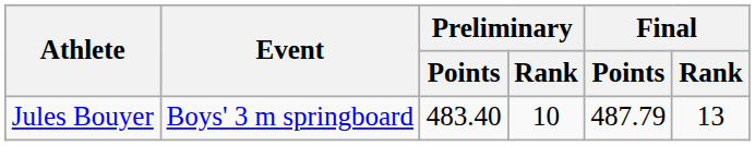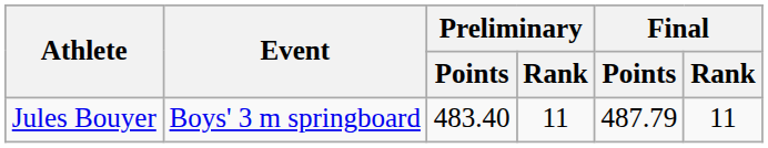 <table class="wikitable" style="text-align:center;font-size:90%">
 <tr>
 <th rowspan=2>Athlete</th>
 <th rowspan=2>Event</th>
 <th colspan=2>Preliminary</th>
 <th colspan=2>Final</th>
 </tr>
 <tr>
 <th>Points</th>
 <th>Rank</th>
 <th>Points</th>
 <th>Rank</th>
 </tr>
 <tr>
 <td align=left><a href='#'>Jules Bouyer</a></td>
 <td align=left><a href='#'>Boys' 3 m springboard</a></td>
 <td>483.40</td>
-<td>10</td>
+<td>11</td>
 <td>487.79</td>
-<td>13</td>
+<td>11</td>
 </tr>
 </table>
